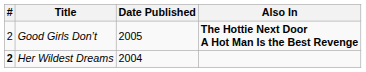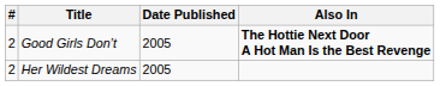 <table class="wikitable">
 <tr>
 <th>#</th>
 <th>Title</th>
 <th>Date Published</th>
 <th>Also In</th>
 </tr>
 <tr>
 <td>2</td>
 <td><em>Good Girls Don’t</em></td>
 <td>2005</td>
 <td><strong>The Hottie Next Door</strong><br><strong>A Hot Man Is the Best Revenge</strong></td>
 </tr>
 <tr>
-<td><strong>2</strong></td>
+<td>2</td>
 <td><em>Her Wildest Dreams</em></td>
-<td>2004</td>
+<td>2005</td>
 <td></td>
 </tr>
 </table>
